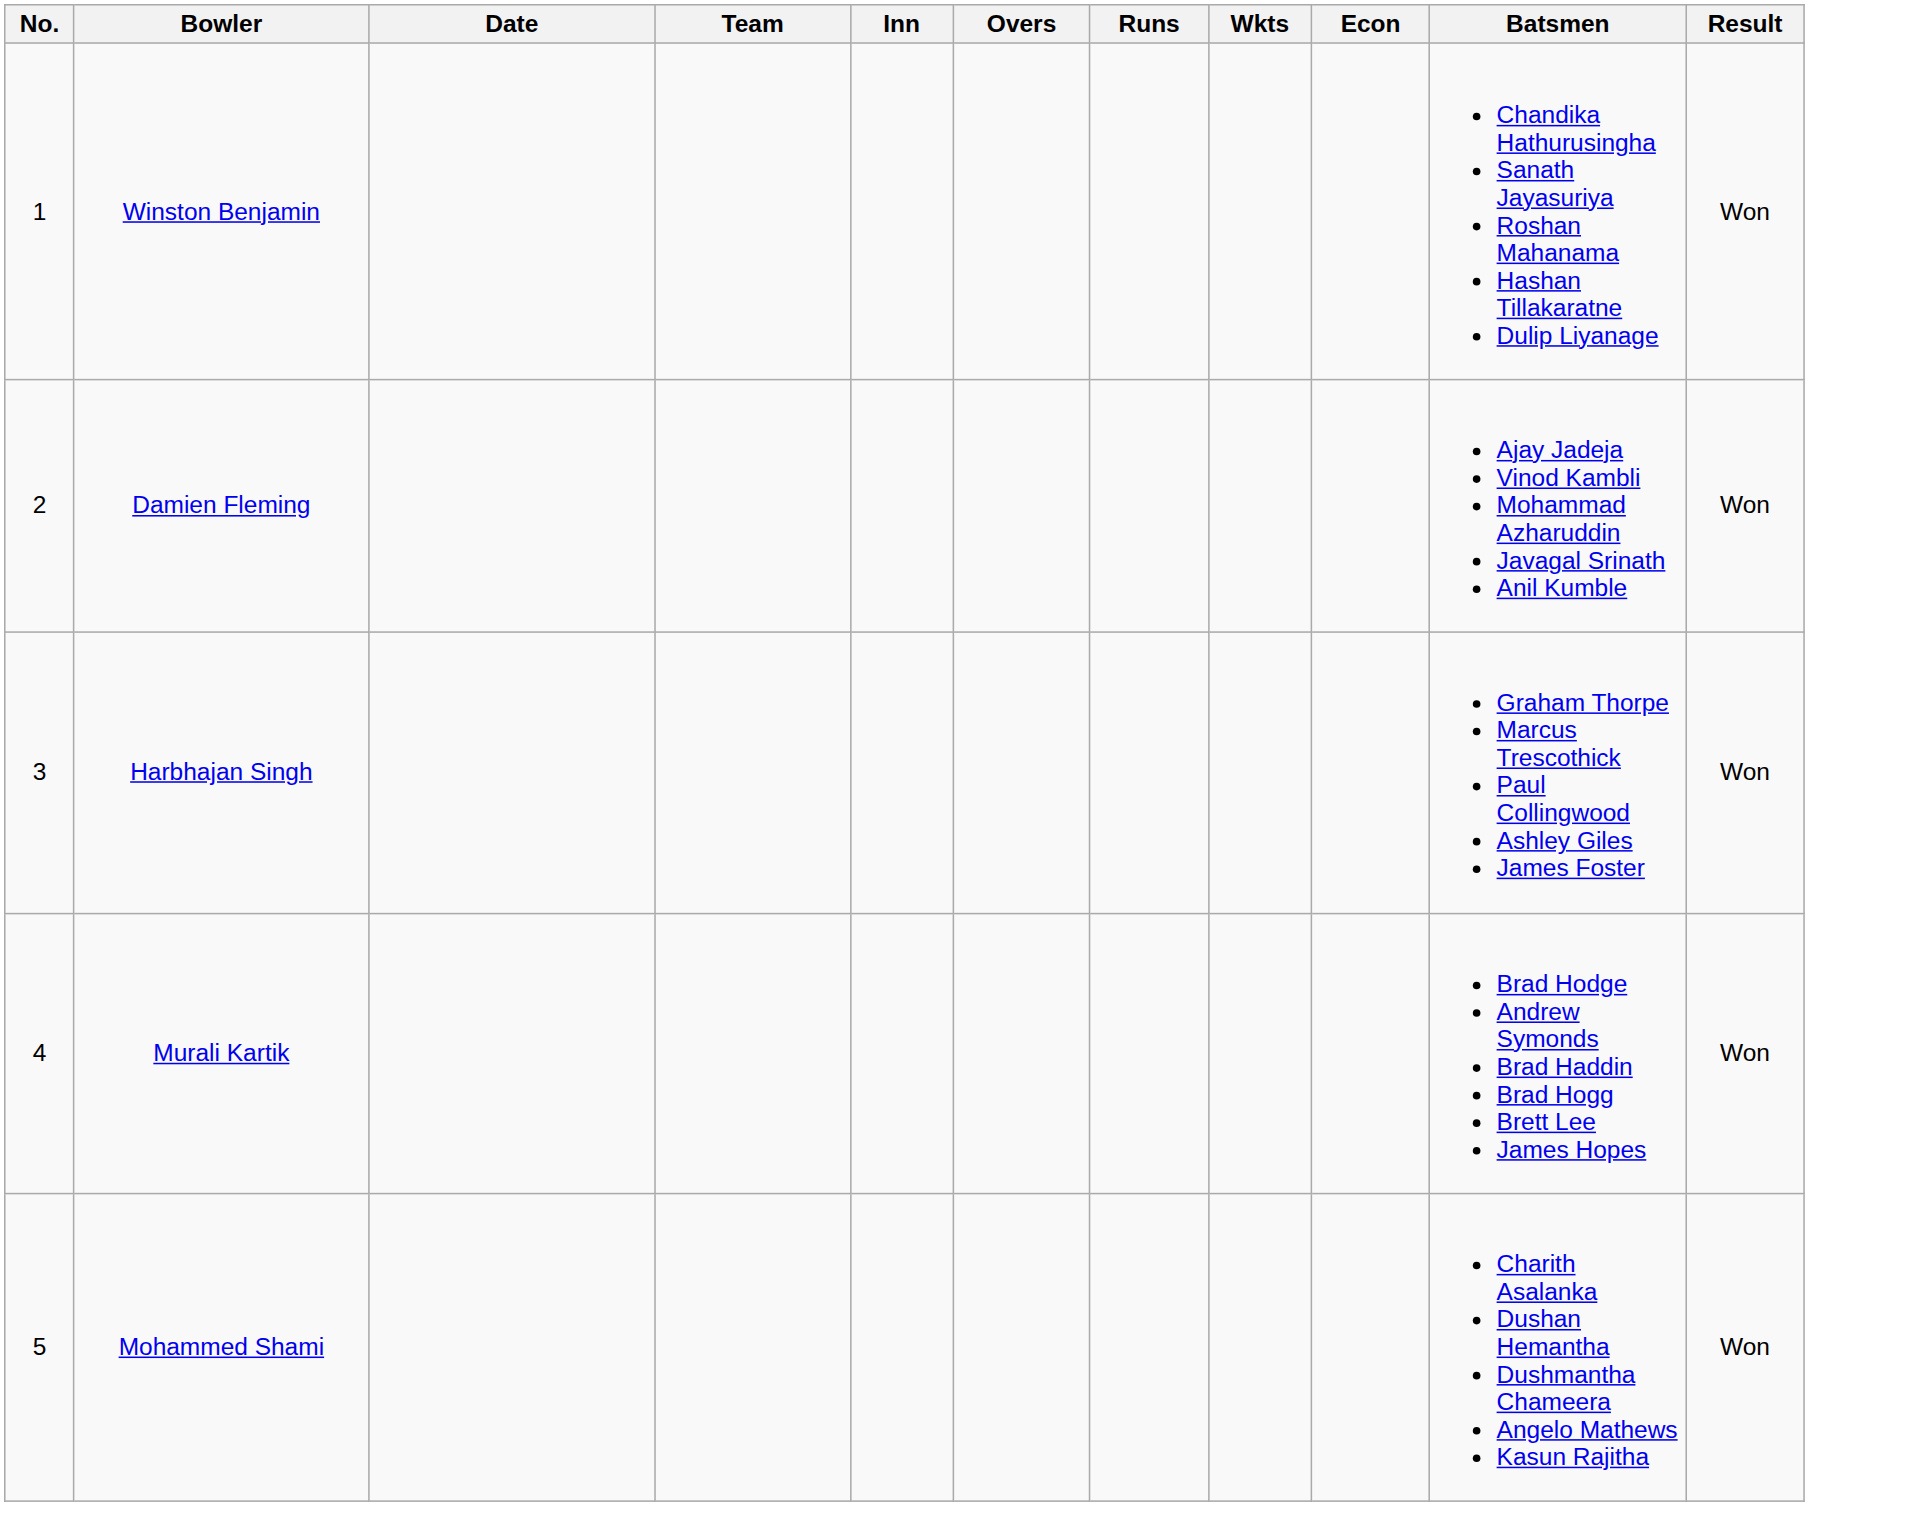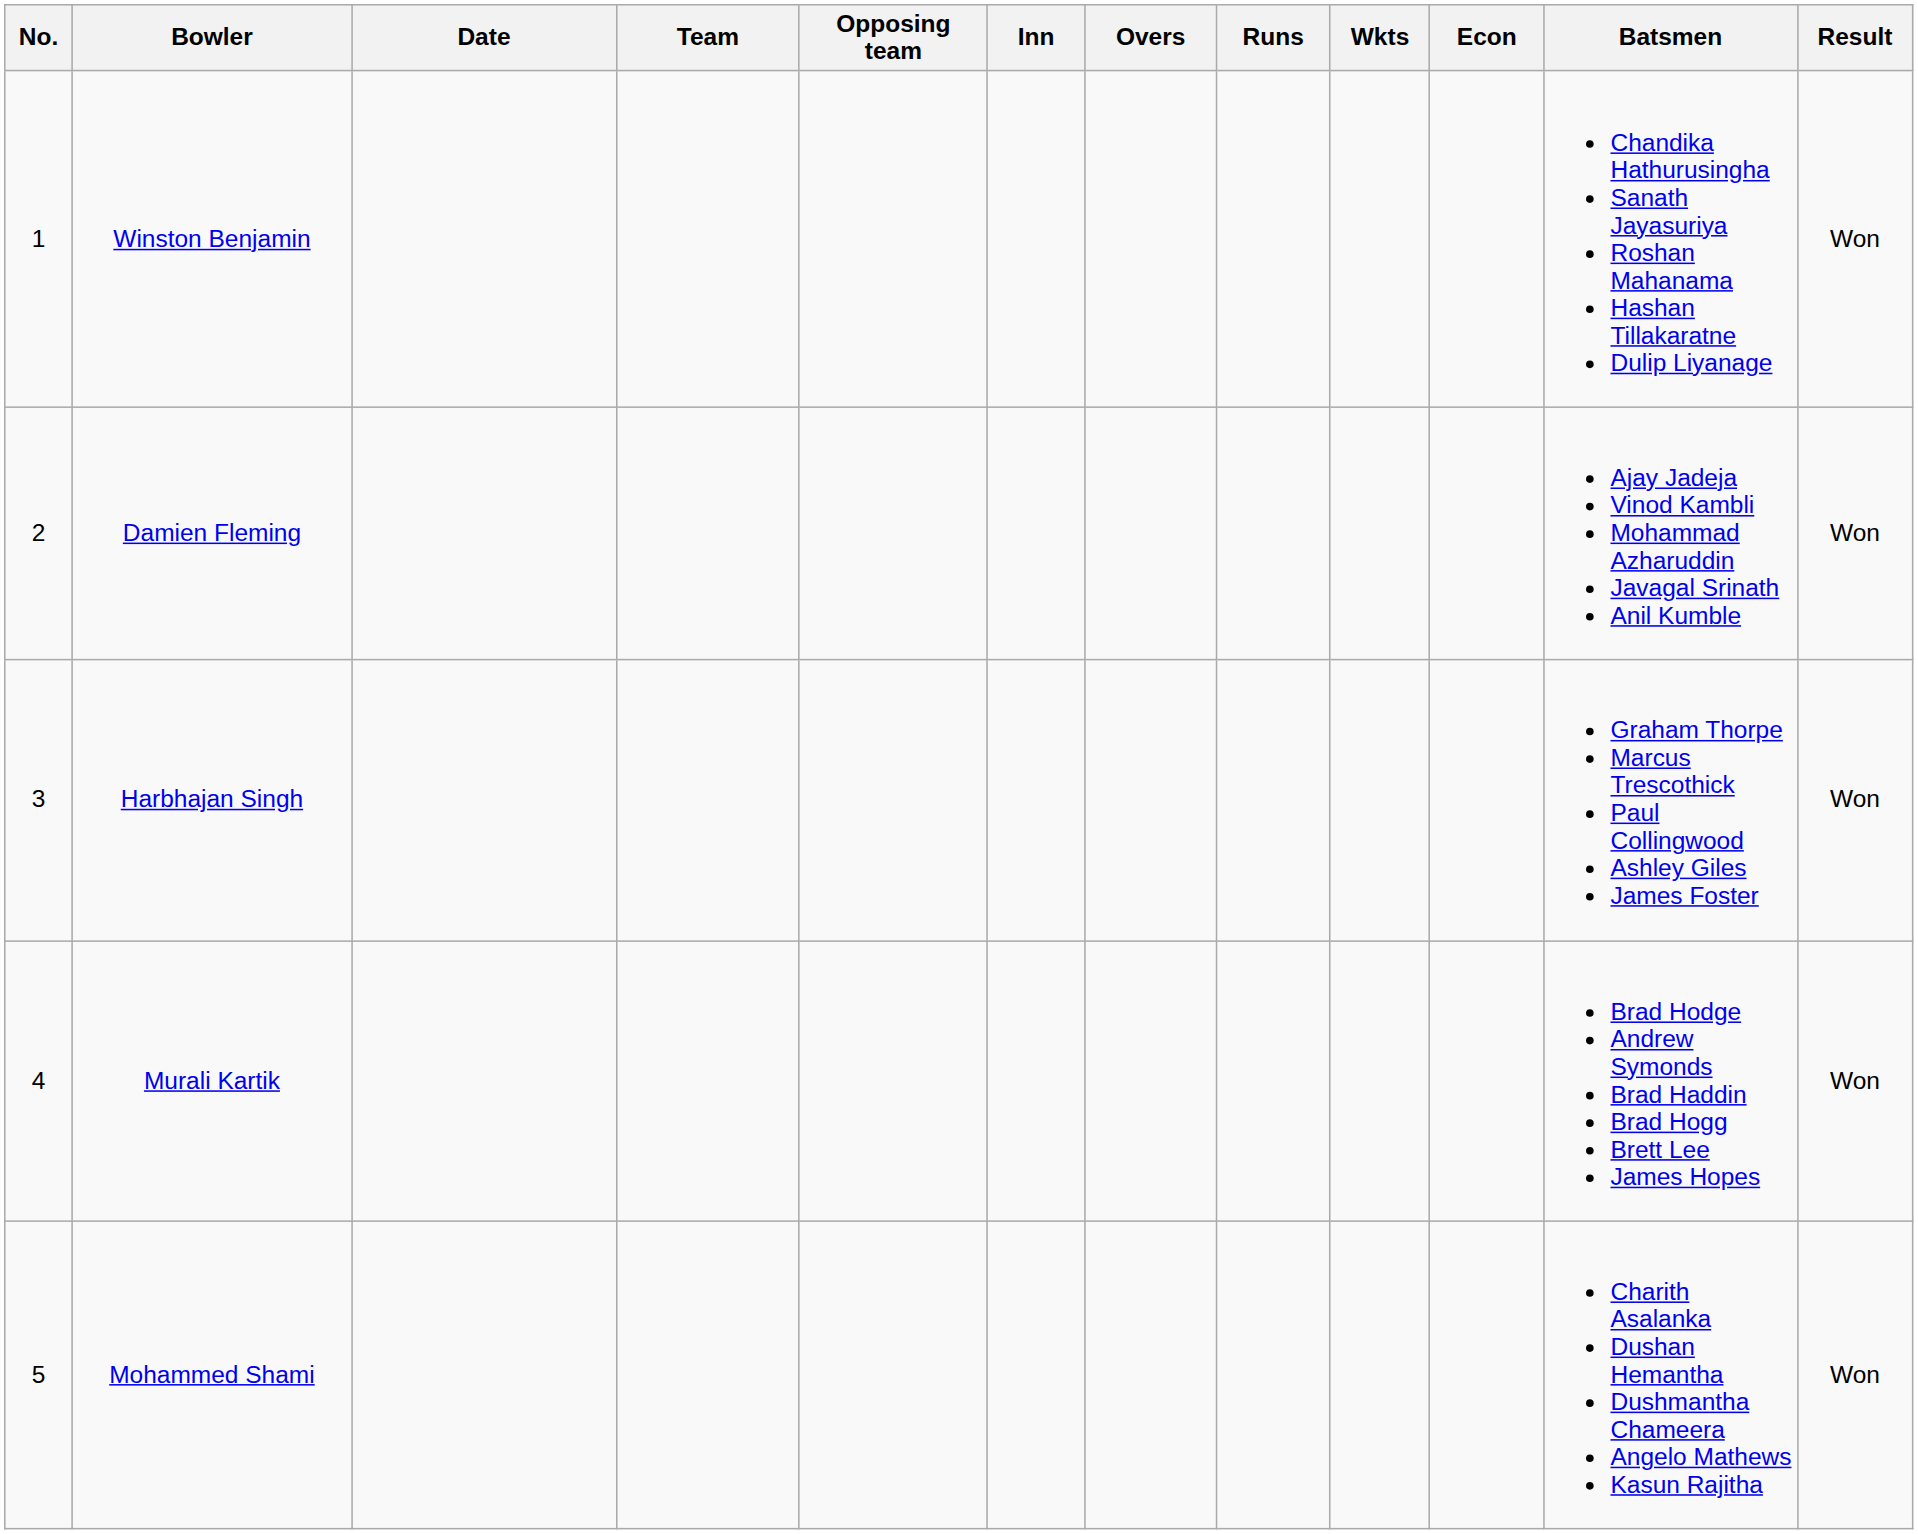 <table class="wikitable sortable" style="font-size: 100%">
 <tr align=center>
 <th scope="col" width="38">No.</th>
 <th scope="col" width="185">Bowler</th>
 <th scope="col" width="180">Date</th>
 <th scope="col" width="120">Team</th>
+<th scope="col" width="120">Opposing team</th>
 <th scope="col" width="60">Inn</th>
 <th scope="col" width="82">Overs</th>
 <th scope="col" width="70">Runs</th>
 <th scope="col" width="60">Wkts</th>
 <th scope="col" width="70">Econ</th>
 <th scope="col" width="160" class="unsortable">Batsmen</th>
 <th scope="col" width="70">Result</th>
 </tr>
 <tr align="center">
 <td scope="row">1</td>
 <td><a href='#'>Winston Benjamin</a></td>
+<td></td>
 <td></td>
 <td></td>
 <td></td>
 <td></td>
 <td></td>
 <td></td>
 <td></td>
 <td align=left><br><ul><li><a href='#'>Chandika Hathurusingha</a></li><li><a href='#'>Sanath Jayasuriya</a></li><li><a href='#'>Roshan Mahanama</a></li><li><a href='#'>Hashan Tillakaratne</a></li><li><a href='#'>Dulip Liyanage</a></li></ul></td>
 <td>Won </td>
 </tr>
 <tr align="center">
 <td scope="row">2</td>
 <td><a href='#'>Damien Fleming</a></td>
 <td></td>
 <td></td>
 <td></td>
 <td></td>
 <td></td>
 <td></td>
 <td></td>
+<td></td>
 <td align=left><br><ul><li><a href='#'>Ajay Jadeja</a></li><li><a href='#'>Vinod Kambli</a></li><li><a href='#'>Mohammad Azharuddin</a></li><li><a href='#'>Javagal Srinath</a></li><li><a href='#'>Anil Kumble</a></li></ul></td>
 <td>Won </td>
 </tr>
 <tr align="center">
 <td scope="row">3</td>
 <td><a href='#'>Harbhajan Singh</a></td>
+<td></td>
 <td></td>
 <td></td>
 <td></td>
 <td></td>
 <td></td>
 <td></td>
 <td></td>
 <td align=left><br><ul><li><a href='#'>Graham Thorpe</a></li><li><a href='#'>Marcus Trescothick</a></li><li><a href='#'>Paul Collingwood</a></li><li><a href='#'>Ashley Giles</a></li><li><a href='#'>James Foster</a></li></ul></td>
 <td>Won </td>
 </tr>
 <tr align="center">
 <td scope="row">4</td>
 <td><a href='#'>Murali Kartik</a></td>
 <td></td>
 <td></td>
 <td></td>
 <td></td>
 <td></td>
 <td></td>
 <td></td>
+<td></td>
 <td align=left><br><ul><li><a href='#'>Brad Hodge</a></li><li><a href='#'>Andrew Symonds</a></li><li><a href='#'>Brad Haddin</a></li><li><a href='#'>Brad Hogg</a></li><li><a href='#'>Brett Lee</a></li><li><a href='#'>James Hopes</a></li></ul></td>
 <td>Won </td>
 </tr>
 <tr align="center">
 <td scope="row">5</td>
 <td><a href='#'>Mohammed Shami</a></td>
 <td></td>
 <td></td>
 <td></td>
 <td></td>
 <td></td>
 <td></td>
 <td></td>
+<td></td>
 <td align=left><br><ul><li><a href='#'>Charith Asalanka</a></li><li><a href='#'>Dushan Hemantha</a></li><li><a href='#'>Dushmantha Chameera</a></li><li><a href='#'>Angelo Mathews</a></li><li><a href='#'>Kasun Rajitha</a></li></ul></td>
 <td>Won </td>
 </tr>
 </table>
